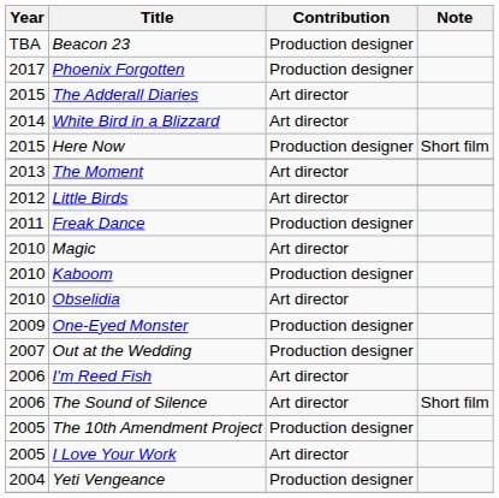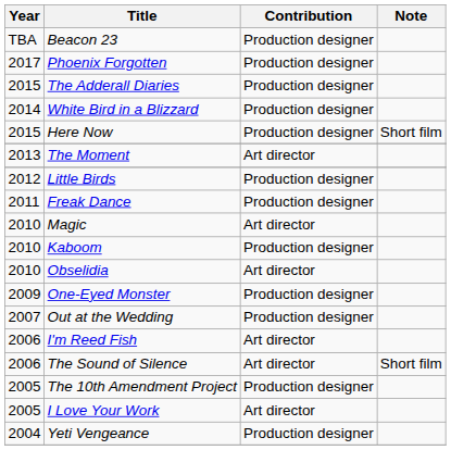 <table class="wikitable sortable">
 <tr>
 <th>Year</th>
 <th>Title</th>
 <th>Contribution</th>
 <th>Note</th>
 </tr>
 <tr>
 <td>TBA</td>
 <td><em>Beacon 23</em></td>
 <td>Production designer</td>
 <td></td>
 </tr>
 <tr>
 <td>2017</td>
 <td><em><a href='#'>Phoenix Forgotten</a></em></td>
 <td>Production designer</td>
 <td></td>
 </tr>
 <tr>
 <td>2015</td>
 <td><em><a href='#'>The Adderall Diaries</a></em></td>
-<td>Art director</td>
+<td>Production designer</td>
 <td></td>
 </tr>
 <tr>
 <td>2014</td>
 <td><em><a href='#'>White Bird in a Blizzard</a></em></td>
-<td>Art director</td>
+<td>Production designer</td>
 <td></td>
 </tr>
 <tr>
 <td>2015</td>
 <td><em>Here Now</em></td>
 <td>Production designer</td>
 <td>Short film</td>
 </tr>
 <tr>
 </tr>
 <tr>
 <td>2013</td>
 <td><em><a href='#'>The Moment</a></em></td>
 <td>Art director</td>
 <td></td>
 </tr>
 <tr>
 </tr>
 <tr>
 <td>2012</td>
 <td><em><a href='#'>Little Birds</a></em></td>
-<td>Art director</td>
+<td>Production designer</td>
 <td></td>
 </tr>
 <tr>
 <td>2011</td>
 <td><em><a href='#'>Freak Dance</a></em></td>
 <td>Production designer</td>
 <td></td>
 </tr>
 <tr>
 <td>2010</td>
 <td><em>Magic</em></td>
 <td>Art director</td>
 <td></td>
 </tr>
 <tr>
 <td>2010</td>
 <td><em><a href='#'>Kaboom</a></em></td>
 <td>Production designer</td>
 <td></td>
 </tr>
 <tr>
 <td>2010</td>
 <td><em><a href='#'>Obselidia</a></em></td>
 <td>Art director</td>
 <td></td>
 </tr>
 <tr>
 <td>2009</td>
 <td><em><a href='#'>One-Eyed Monster</a></em></td>
 <td>Production designer</td>
 <td></td>
 </tr>
 <tr>
 <td>2007</td>
 <td><em>Out at the Wedding</em></td>
 <td>Production designer</td>
 <td></td>
 </tr>
 <tr>
 <td>2006</td>
 <td><em><a href='#'>I'm Reed Fish</a></em></td>
 <td>Art director</td>
 <td></td>
 </tr>
 <tr>
 <td>2006</td>
 <td><em>The Sound of Silence</em></td>
 <td>Art director</td>
 <td>Short film</td>
 </tr>
 <tr>
 <td>2005</td>
 <td><em>The 10th Amendment Project</em></td>
 <td>Production designer</td>
 <td></td>
 </tr>
 <tr>
 <td>2005</td>
 <td><em><a href='#'>I Love Your Work</a></em></td>
 <td>Art director</td>
 <td></td>
 </tr>
 <tr>
 <td>2004</td>
 <td><em>Yeti Vengeance</em></td>
 <td>Production designer</td>
 <td></td>
 </tr>
 <tr>
 </tr>
 </table>
